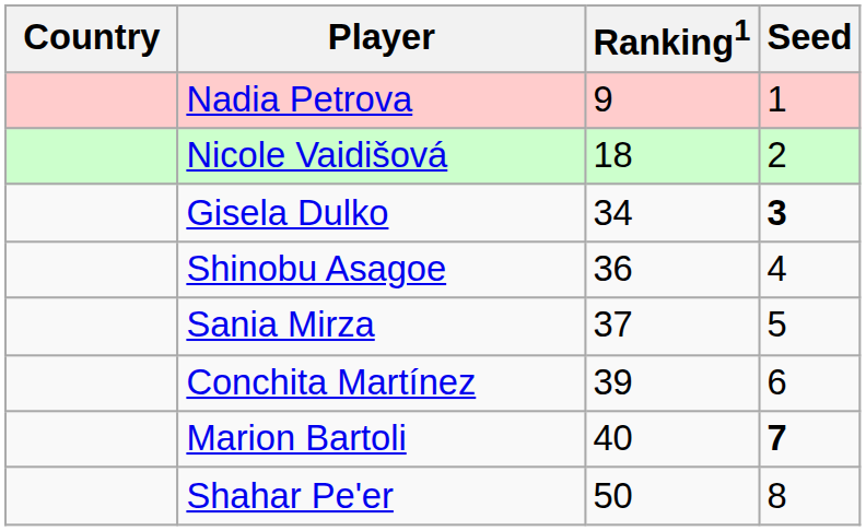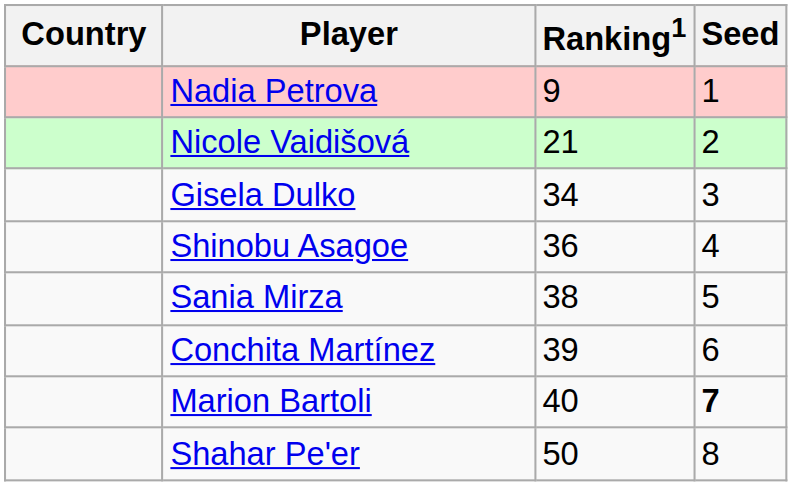 <table class="sortable wikitable">
 <tr>
 <th width="70">Country</th>
 <th width="175">Player</th>
 <th>Ranking<sup>1</sup></th>
 <th>Seed</th>
 </tr>
 <tr style="background:#fcc;">
 <td></td>
 <td><a href='#'>Nadia Petrova</a></td>
 <td>9</td>
 <td>1</td>
 </tr>
 <tr style="background:#cfc;">
 <td></td>
 <td><a href='#'>Nicole Vaidišová</a></td>
-<td>18</td>
+<td>21</td>
 <td>2</td>
 </tr>
 <tr>
 <td></td>
 <td><a href='#'>Gisela Dulko</a></td>
 <td>34</td>
-<td><strong>3</strong></td>
+<td>3</td>
 </tr>
 <tr>
 <td></td>
 <td><a href='#'>Shinobu Asagoe</a></td>
 <td>36</td>
 <td>4</td>
 </tr>
 <tr>
 <td></td>
 <td><a href='#'>Sania Mirza</a></td>
-<td>37</td>
+<td>38</td>
 <td>5</td>
 </tr>
 <tr>
 <td></td>
 <td><a href='#'>Conchita Martínez</a></td>
 <td>39</td>
 <td>6</td>
 </tr>
 <tr>
 <td></td>
 <td><a href='#'>Marion Bartoli</a></td>
 <td>40</td>
 <td><strong>7</strong></td>
 </tr>
 <tr>
 <td></td>
 <td><a href='#'>Shahar Pe'er</a></td>
 <td>50</td>
 <td>8</td>
 </tr>
 </table>
